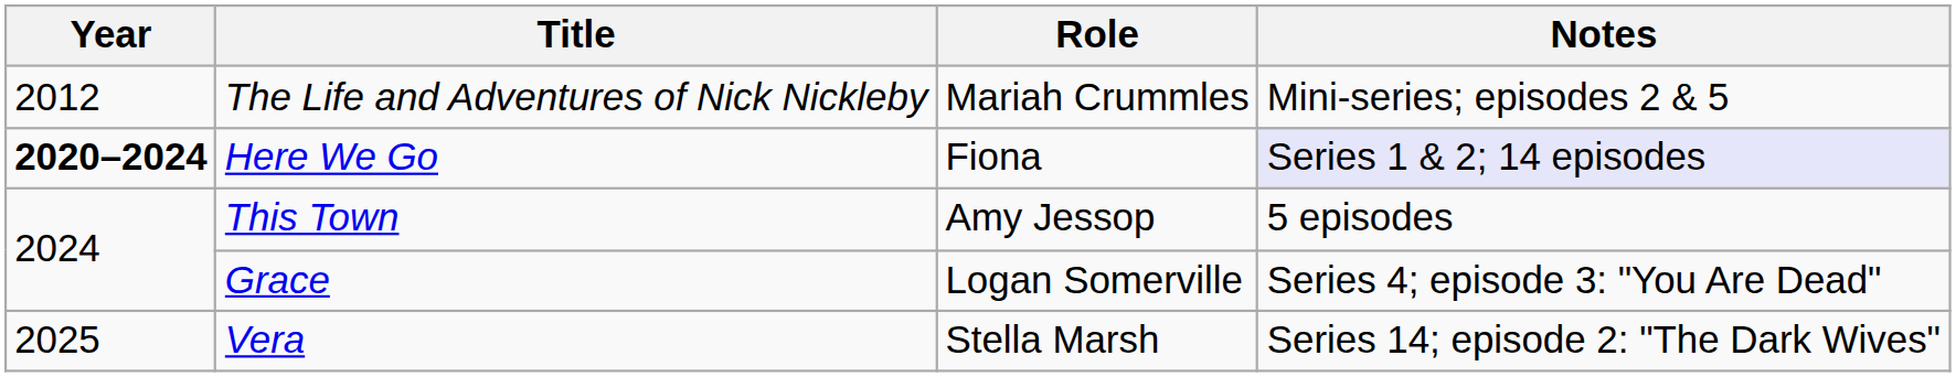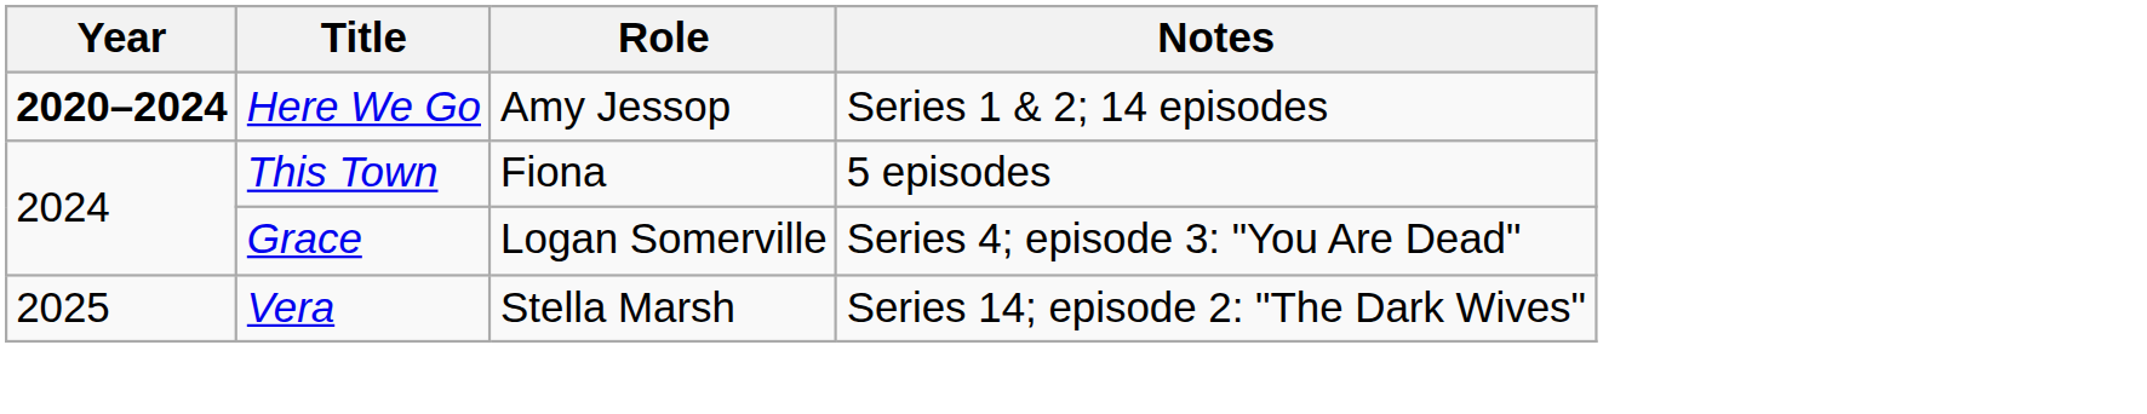 <table class="wikitable sortable">
 <tr>
 <th>Year</th>
 <th>Title</th>
 <th>Role</th>
 <th class="unsortable">Notes</th>
 </tr>
 <tr>
-<td>2012</td>
-<td><em>The Life and Adventures of Nick Nickleby</em></td>
-<td>Mariah Crummles</td>
-<td>Mini-series; episodes 2 & 5</td>
-</tr>
-<tr>
 <td><strong>2020–2024</strong></td>
 <td><em><a href='#'>Here We Go</a></em></td>
-<td>Fiona</td>
-<td style="background: lavender;">Series 1 & 2; 14 episodes</td>
+<td>Amy Jessop</td>
+<td>Series 1 & 2; 14 episodes</td>
 </tr>
 <tr>
 <td rowspan="2">2024</td>
 <td><em><a href='#'>This Town</a></em></td>
-<td>Amy Jessop</td>
+<td>Fiona</td>
 <td>5 episodes</td>
 </tr>
 <tr>
 <td><em><a href='#'>Grace</a></em></td>
 <td>Logan Somerville</td>
 <td>Series 4; episode 3: "You Are Dead"</td>
 </tr>
 <tr>
 <td>2025</td>
 <td><em><a href='#'>Vera</a></em></td>
 <td>Stella Marsh</td>
 <td>Series 14; episode 2: "The Dark Wives"</td>
 </tr>
 </table>
